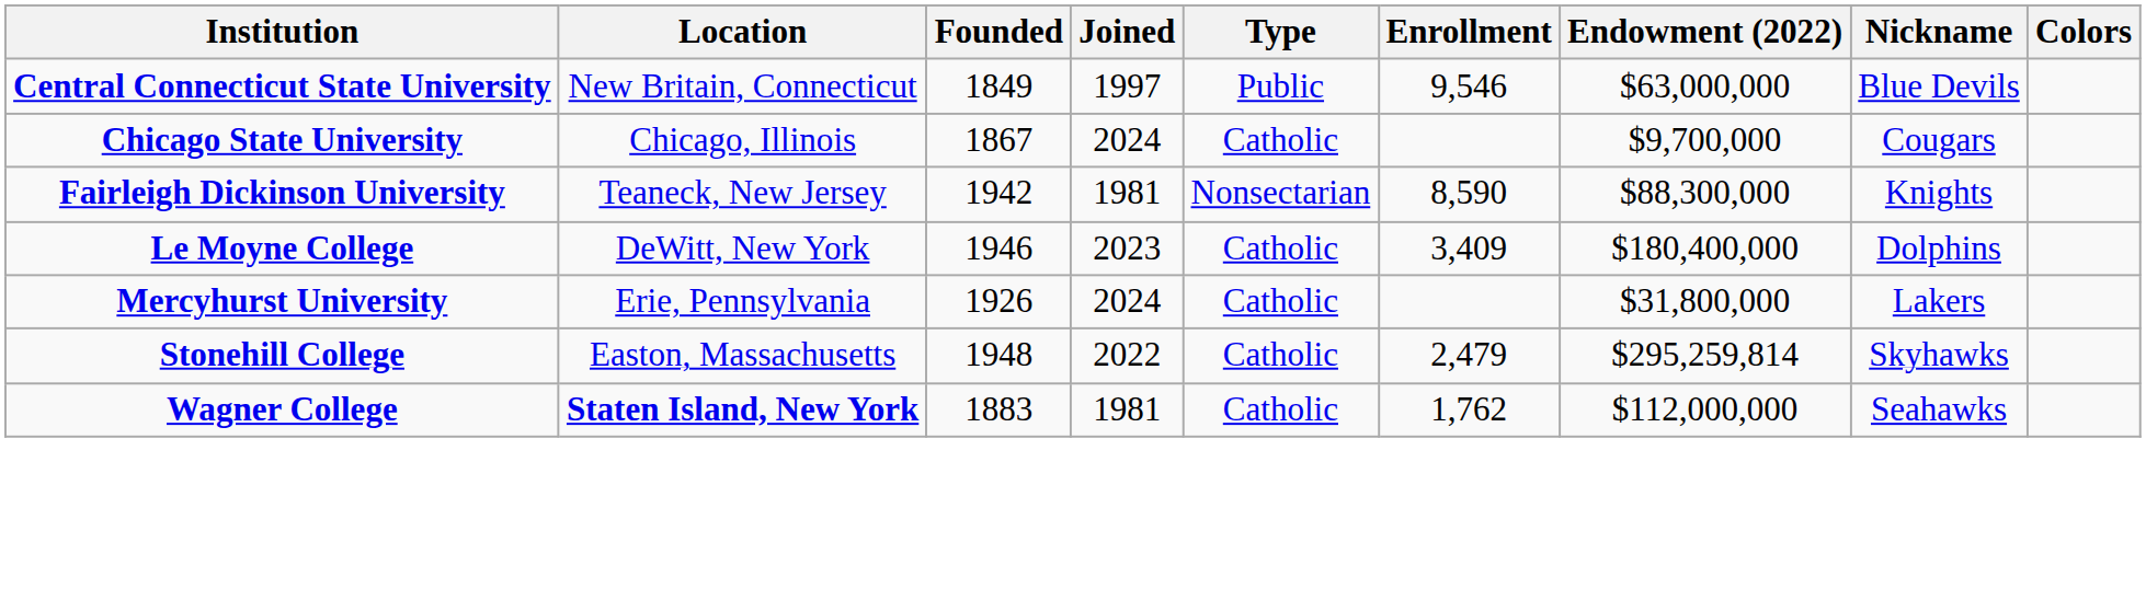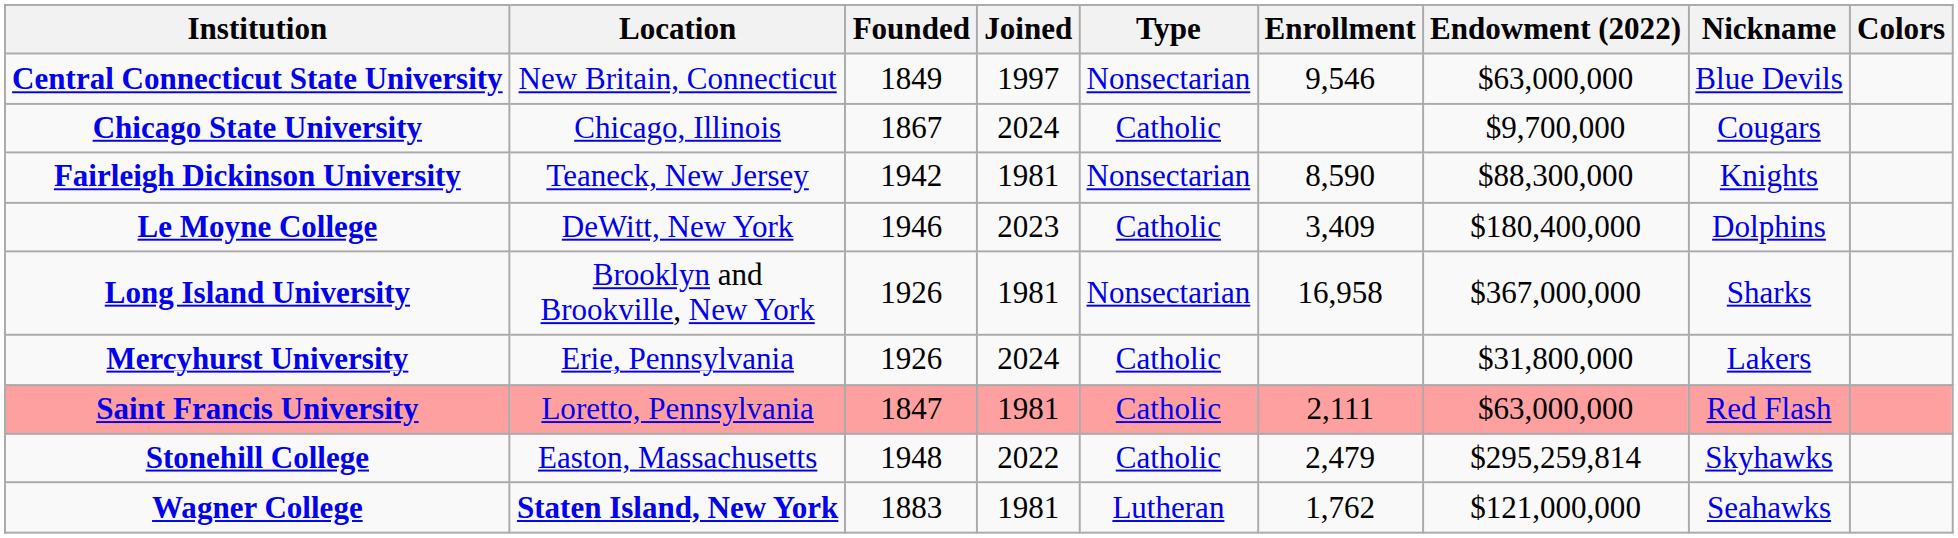 <table class="wikitable sortable" style="text-align: center;">
 <tr>
 <th>Institution</th>
 <th>Location</th>
 <th>Founded</th>
 <th>Joined</th>
 <th>Type</th>
 <th>Enrollment</th>
 <th>Endowment (2022)</th>
 <th>Nickname</th>
 <th class="unsortable">Colors</th>
 </tr>
 <tr>
 <td><strong><a href='#'>Central Connecticut State University</a></strong></td>
 <td><a href='#'>New Britain, Connecticut</a></td>
 <td>1849</td>
 <td>1997</td>
-<td><a href='#'>Public</a></td>
+<td><a href='#'>Nonsectarian</a></td>
 <td>9,546</td>
 <td>$63,000,000</td>
 <td><a href='#'>Blue Devils</a></td>
 <td></td>
 </tr>
 <tr>
 <td><strong><a href='#'>Chicago State University</a></strong></td>
 <td><a href='#'>Chicago, Illinois</a></td>
 <td>1867</td>
 <td>2024</td>
 <td><a href='#'>Catholic</a><br></td>
 <td></td>
 <td>$9,700,000</td>
 <td><a href='#'>Cougars</a></td>
 <td></td>
 </tr>
 <tr>
 <td><strong><a href='#'>Fairleigh Dickinson University</a></strong></td>
 <td><a href='#'>Teaneck, New Jersey</a></td>
 <td>1942</td>
 <td>1981</td>
 <td><a href='#'>Nonsectarian</a></td>
 <td>8,590</td>
 <td>$88,300,000</td>
 <td><a href='#'>Knights</a></td>
 <td></td>
 </tr>
 <tr>
 <td><strong><a href='#'>Le Moyne College</a></strong></td>
 <td><a href='#'>DeWitt, New York</a></td>
 <td>1946</td>
 <td>2023</td>
 <td><a href='#'>Catholic</a><br></td>
 <td>3,409</td>
 <td>$180,400,000</td>
 <td><a href='#'>Dolphins</a></td>
 <td></td>
 </tr>
 <tr>
+<td><strong><a href='#'>Long Island University</a></strong></td>
+<td><a href='#'>Brooklyn</a> and<br><a href='#'>Brookville</a>, <a href='#'>New York</a></td>
+<td>1926</td>
+<td>1981</td>
+<td><a href='#'>Nonsectarian</a></td>
+<td>16,958</td>
+<td>$367,000,000</td>
+<td><a href='#'>Sharks</a></td>
+<td></td>
+</tr>
+<tr>
 <td><strong><a href='#'>Mercyhurst University</a></strong></td>
 <td><a href='#'>Erie, Pennsylvania</a></td>
 <td>1926</td>
 <td>2024</td>
 <td><a href='#'>Catholic</a><br></td>
 <td></td>
 <td>$31,800,000</td>
 <td><a href='#'>Lakers</a></td>
+<td></td>
+</tr>
+<tr bgcolor=#ffa0a0>
+<td><strong><a href='#'>Saint Francis University</a></strong></td>
+<td><a href='#'>Loretto, Pennsylvania</a></td>
+<td>1847</td>
+<td>1981</td>
+<td><a href='#'>Catholic</a><br></td>
+<td>2,111</td>
+<td>$63,000,000</td>
+<td><a href='#'>Red Flash</a></td>
 <td></td>
 </tr>
 <tr>
 <td><strong><a href='#'>Stonehill College</a></strong></td>
 <td><a href='#'>Easton, Massachusetts</a></td>
 <td>1948</td>
 <td>2022</td>
 <td><a href='#'>Catholic</a><br></td>
 <td>2,479</td>
 <td>$295,259,814</td>
 <td><a href='#'>Skyhawks</a></td>
 <td></td>
 </tr>
 <tr>
 <td><strong><a href='#'>Wagner College</a></strong></td>
 <td><strong><a href='#'>Staten Island, New York</a></strong></td>
 <td>1883</td>
 <td>1981</td>
-<td><a href='#'>Catholic</a><br></td>
+<td><a href='#'>Lutheran</a></td>
 <td>1,762</td>
-<td>$112,000,000</td>
+<td>$121,000,000</td>
 <td><a href='#'>Seahawks</a></td>
 <td></td>
 </tr>
 </table>
